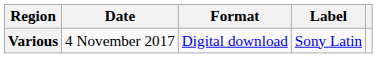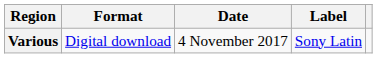 <table class="wikitable plainrowheaders">
 <tr>
 <th scope="col">Region</th>
+<th scope="col">Format</th>
 <th scope="col">Date</th>
-<th scope="col">Format</th>
 <th scope="col">Label</th>
 <th scope="col"></th>
 </tr>
 <tr>
 <th scope="row">Various</th>
+<td><a href='#'>Digital download</a></td>
 <td>4 November 2017</td>
-<td><a href='#'>Digital download</a></td>
 <td><a href='#'>Sony Latin</a></td>
 <td></td>
 </tr>
 </table>
